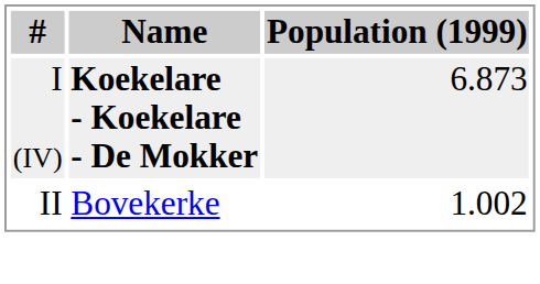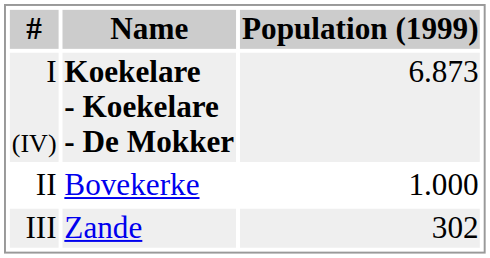 <table border="0" style="border: 1px solid #999; background-color:#FFFFFF">
 <tr align="center" bgcolor="#CCCCCC">
 <th>#</th>
 <th>Name</th>
 <th>Population (1999)</th>
 </tr>
 <tr align="right" bgcolor="#efefef">
 <td>I <br>   <br> <small>(IV)</small></td>
 <td align="left"><strong>Koekelare <br>- Koekelare <br>- De Mokker</strong></td>
 <td>6.873<br>  <br>  </td>
 </tr>
 <tr align="right">
 <td>II</td>
 <td align="left"><a href='#'>Bovekerke</a></td>
-<td>1.002</td>
+<td>1.000</td>
+</tr>
+<tr align="right" bgcolor="#efefef">
+<td>III</td>
+<td align="left"><a href='#'>Zande</a></td>
+<td>302</td>
 </tr>
 </table>
